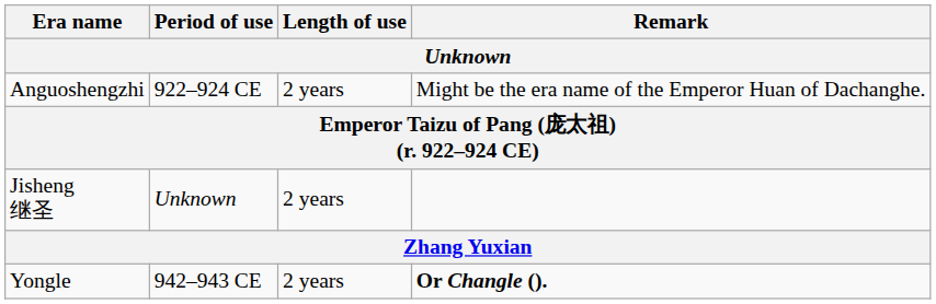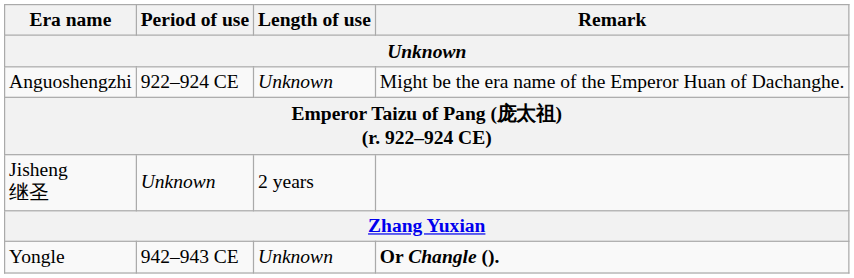 <table class="wikitable">
 <tr>
 <th>Era name</th>
 <th>Period of use</th>
 <th>Length of use</th>
 <th>Remark</th>
 </tr>
 <tr>
 <th colspan="4"><em>Unknown</em></th>
 </tr>
 <tr>
 <td>Anguoshengzhi<br></td>
 <td>922–924 CE</td>
-<td>2 years</td>
+<td><em>Unknown</em></td>
 <td>Might be the era name of the Emperor Huan of Dachanghe.</td>
 </tr>
 <tr>
 <th colspan="4">Emperor Taizu of Pang (庞太祖)<br>(r. 922–924 CE)</th>
 </tr>
 <tr>
 <td>Jisheng<br>继圣</td>
 <td><em>Unknown</em></td>
 <td>2 years</td>
 <td></td>
 </tr>
 <tr>
 <th colspan="4"><a href='#'>Zhang Yuxian</a><br></th>
 </tr>
 <tr>
 <td>Yongle<br></td>
 <td>942–943 CE</td>
-<td>2 years</td>
+<td><em>Unknown</em></td>
 <td><strong>Or <em>Changle</em> ().</strong></td>
 </tr>
 </table>
